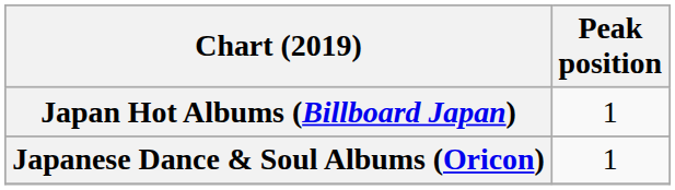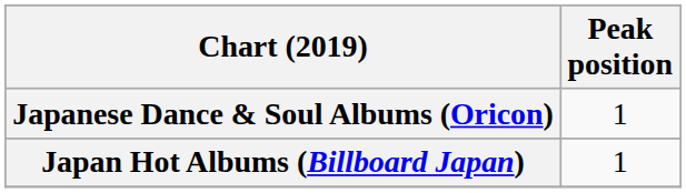 <table class="wikitable plainrowheaders" style="text-align:center">
 <tr>
 <th scope="col">Chart (2019)</th>
 <th scope="col">Peak<br>position</th>
 </tr>
 <tr>
-<th scope="row">Japan Hot Albums (<em><a href='#'>Billboard Japan</a></em>)</th>
+<th scope="row">Japanese Dance & Soul Albums (<a href='#'>Oricon</a>)</th>
 <td>1</td>
 </tr>
 <tr>
-<th scope="row">Japanese Dance & Soul Albums (<a href='#'>Oricon</a>)</th>
+<th scope="row">Japan Hot Albums (<em><a href='#'>Billboard Japan</a></em>)</th>
 <td>1</td>
 </tr>
 <tr>
 </tr>
 </table>
